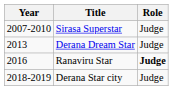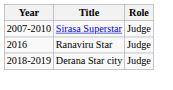 <table class="wikitable">
 <tr>
 <th>Year</th>
 <th>Title</th>
 <th>Role</th>
 </tr>
 <tr>
 <td>2007-2010</td>
 <td><a href='#'>Sirasa Superstar</a></td>
 <td>Judge</td>
 </tr>
 <tr>
-<td>2013</td>
-<td><a href='#'>Derana Dream Star</a></td>
-<td>Judge</td>
-</tr>
-<tr>
 <td>2016</td>
 <td>Ranaviru Star</td>
-<td><strong>Judge</strong></td>
+<td>Judge</td>
 </tr>
 <tr>
 <td>2018-2019</td>
 <td>Derana Star city</td>
 <td>Judge</td>
 </tr>
 </table>
